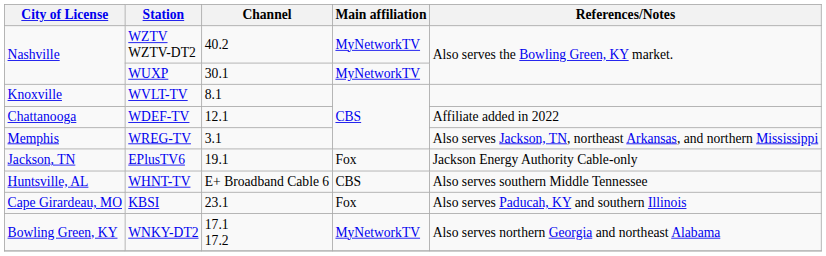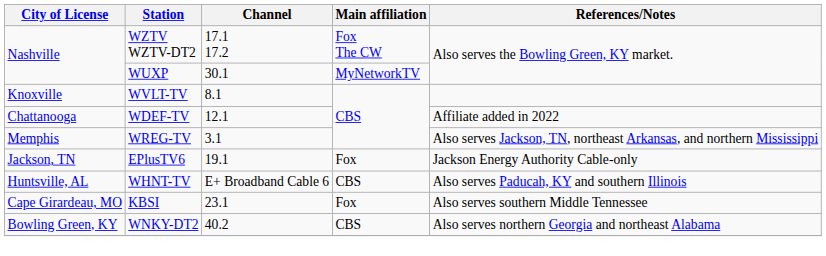 <table class="wikitable">
 <tr>
 <th><a href='#'>City of License</a></th>
 <th><a href='#'>Station</a></th>
 <th>Channel</th>
 <th>Main affiliation</th>
 <th>References/Notes</th>
 </tr>
 <tr>
 <td rowspan=2><a href='#'>Nashville</a></td>
 <td><a href='#'>WZTV</a> <br> WZTV-DT2</td>
-<td>40.2</td>
-<td><a href='#'>MyNetworkTV</a></td>
+<td>17.1 <br> 17.2</td>
+<td><a href='#'>Fox</a> <br><a href='#'>The CW</a></td>
 <td rowspan=2>Also serves the <a href='#'>Bowling Green, KY</a> market.</td>
 </tr>
 <tr>
 <td><a href='#'>WUXP</a></td>
 <td>30.1</td>
 <td><a href='#'>MyNetworkTV</a></td>
 </tr>
 <tr>
 <td><a href='#'>Knoxville</a></td>
 <td><a href='#'>WVLT-TV</a></td>
 <td>8.1</td>
 <td rowspan=3><a href='#'>CBS</a></td>
 <td></td>
 </tr>
 <tr>
 <td><a href='#'>Chattanooga</a></td>
 <td><a href='#'>WDEF-TV</a></td>
 <td>12.1</td>
 <td>Affiliate added in 2022</td>
 </tr>
 <tr>
 <td><a href='#'>Memphis</a></td>
 <td><a href='#'>WREG-TV</a></td>
 <td>3.1</td>
 <td>Also serves <a href='#'>Jackson, TN</a>, northeast <a href='#'>Arkansas</a>, and northern <a href='#'>Mississippi</a></td>
 </tr>
 <tr>
 <td><a href='#'>Jackson, TN</a></td>
 <td><a href='#'>EPlusTV6</a></td>
 <td>19.1</td>
 <td>Fox</td>
 <td>Jackson Energy Authority Cable-only</td>
 </tr>
 <tr>
 <td><a href='#'>Huntsville, AL</a></td>
 <td><a href='#'>WHNT-TV</a></td>
 <td>E+ Broadband Cable 6</td>
 <td>CBS</td>
-<td>Also serves southern Middle Tennessee</td>
+<td>Also serves <a href='#'>Paducah, KY</a> and southern <a href='#'>Illinois</a></td>
 </tr>
 <tr>
 <td><a href='#'>Cape Girardeau, MO</a></td>
 <td><a href='#'>KBSI</a></td>
 <td>23.1</td>
 <td>Fox</td>
-<td>Also serves <a href='#'>Paducah, KY</a> and southern <a href='#'>Illinois</a></td>
+<td>Also serves southern Middle Tennessee</td>
 </tr>
 <tr>
 <td><a href='#'>Bowling Green, KY</a></td>
 <td><a href='#'>WNKY-DT2</a></td>
-<td>17.1 <br> 17.2</td>
-<td><a href='#'>MyNetworkTV</a></td>
+<td>40.2</td>
+<td>CBS</td>
 <td>Also serves northern <a href='#'>Georgia</a> and northeast <a href='#'>Alabama</a></td>
 </tr>
 <tr>
 </tr>
 </table>
